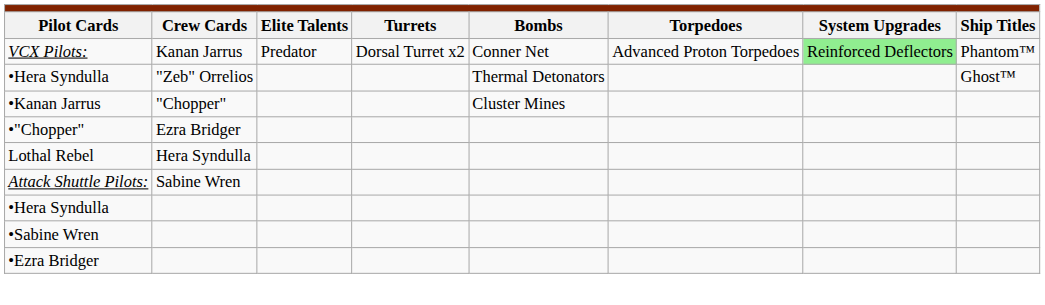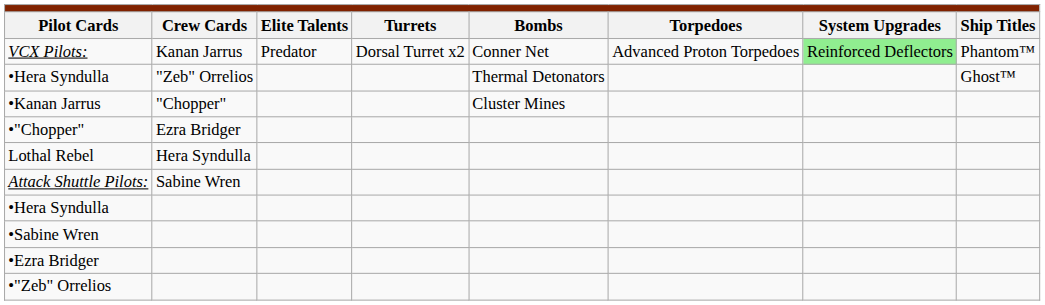 <table class="wikitable">
 <tr style="background:#802200;">
 <td colspan="8"></td>
 </tr>
 <tr style="background:#f0f0f0;">
 <th>Pilot Cards</th>
 <th>Crew Cards</th>
 <th>Elite Talents</th>
 <th>Turrets</th>
 <th>Bombs</th>
 <th>Torpedoes</th>
 <th>System Upgrades</th>
 <th>Ship Titles</th>
 </tr>
 <tr>
 <td><em><u>VCX Pilots:</u></em></td>
 <td>Kanan Jarrus</td>
 <td>Predator</td>
 <td>Dorsal Turret x2</td>
 <td>Conner Net</td>
 <td>Advanced Proton Torpedoes</td>
 <td style="background: lightgreen;">Reinforced Deflectors</td>
 <td>Phantom™</td>
 </tr>
 <tr>
 <td>•Hera Syndulla</td>
 <td>"Zeb" Orrelios</td>
 <td></td>
 <td></td>
 <td>Thermal Detonators</td>
 <td></td>
 <td></td>
 <td>Ghost™</td>
 </tr>
 <tr>
 <td>•Kanan Jarrus</td>
 <td>"Chopper"</td>
 <td></td>
 <td></td>
 <td>Cluster Mines</td>
 <td></td>
 <td></td>
 <td></td>
 </tr>
 <tr>
 <td>•"Chopper"</td>
 <td>Ezra Bridger</td>
 <td></td>
 <td></td>
 <td></td>
 <td></td>
 <td></td>
 <td></td>
 </tr>
 <tr>
 <td>Lothal Rebel</td>
 <td>Hera Syndulla</td>
 <td></td>
 <td></td>
 <td></td>
 <td></td>
 <td></td>
 <td></td>
 </tr>
 <tr>
 <td><em><u>Attack Shuttle Pilots:</u></em></td>
 <td>Sabine Wren</td>
 <td></td>
 <td></td>
 <td></td>
 <td></td>
 <td></td>
 <td></td>
 </tr>
 <tr>
 <td>•Hera Syndulla</td>
 <td></td>
 <td></td>
 <td></td>
 <td></td>
 <td></td>
 <td></td>
 <td></td>
 </tr>
 <tr>
 <td>•Sabine Wren</td>
 <td></td>
 <td></td>
 <td></td>
 <td></td>
 <td></td>
 <td></td>
 <td></td>
 </tr>
 <tr>
 <td>•Ezra Bridger</td>
 <td></td>
 <td></td>
 <td></td>
 <td></td>
 <td></td>
 <td></td>
 <td></td>
 </tr>
+<tr>
+<td>•"Zeb" Orrelios</td>
+<td></td>
+<td></td>
+<td></td>
+<td></td>
+<td></td>
+<td></td>
+<td></td>
+</tr>
 </table>
